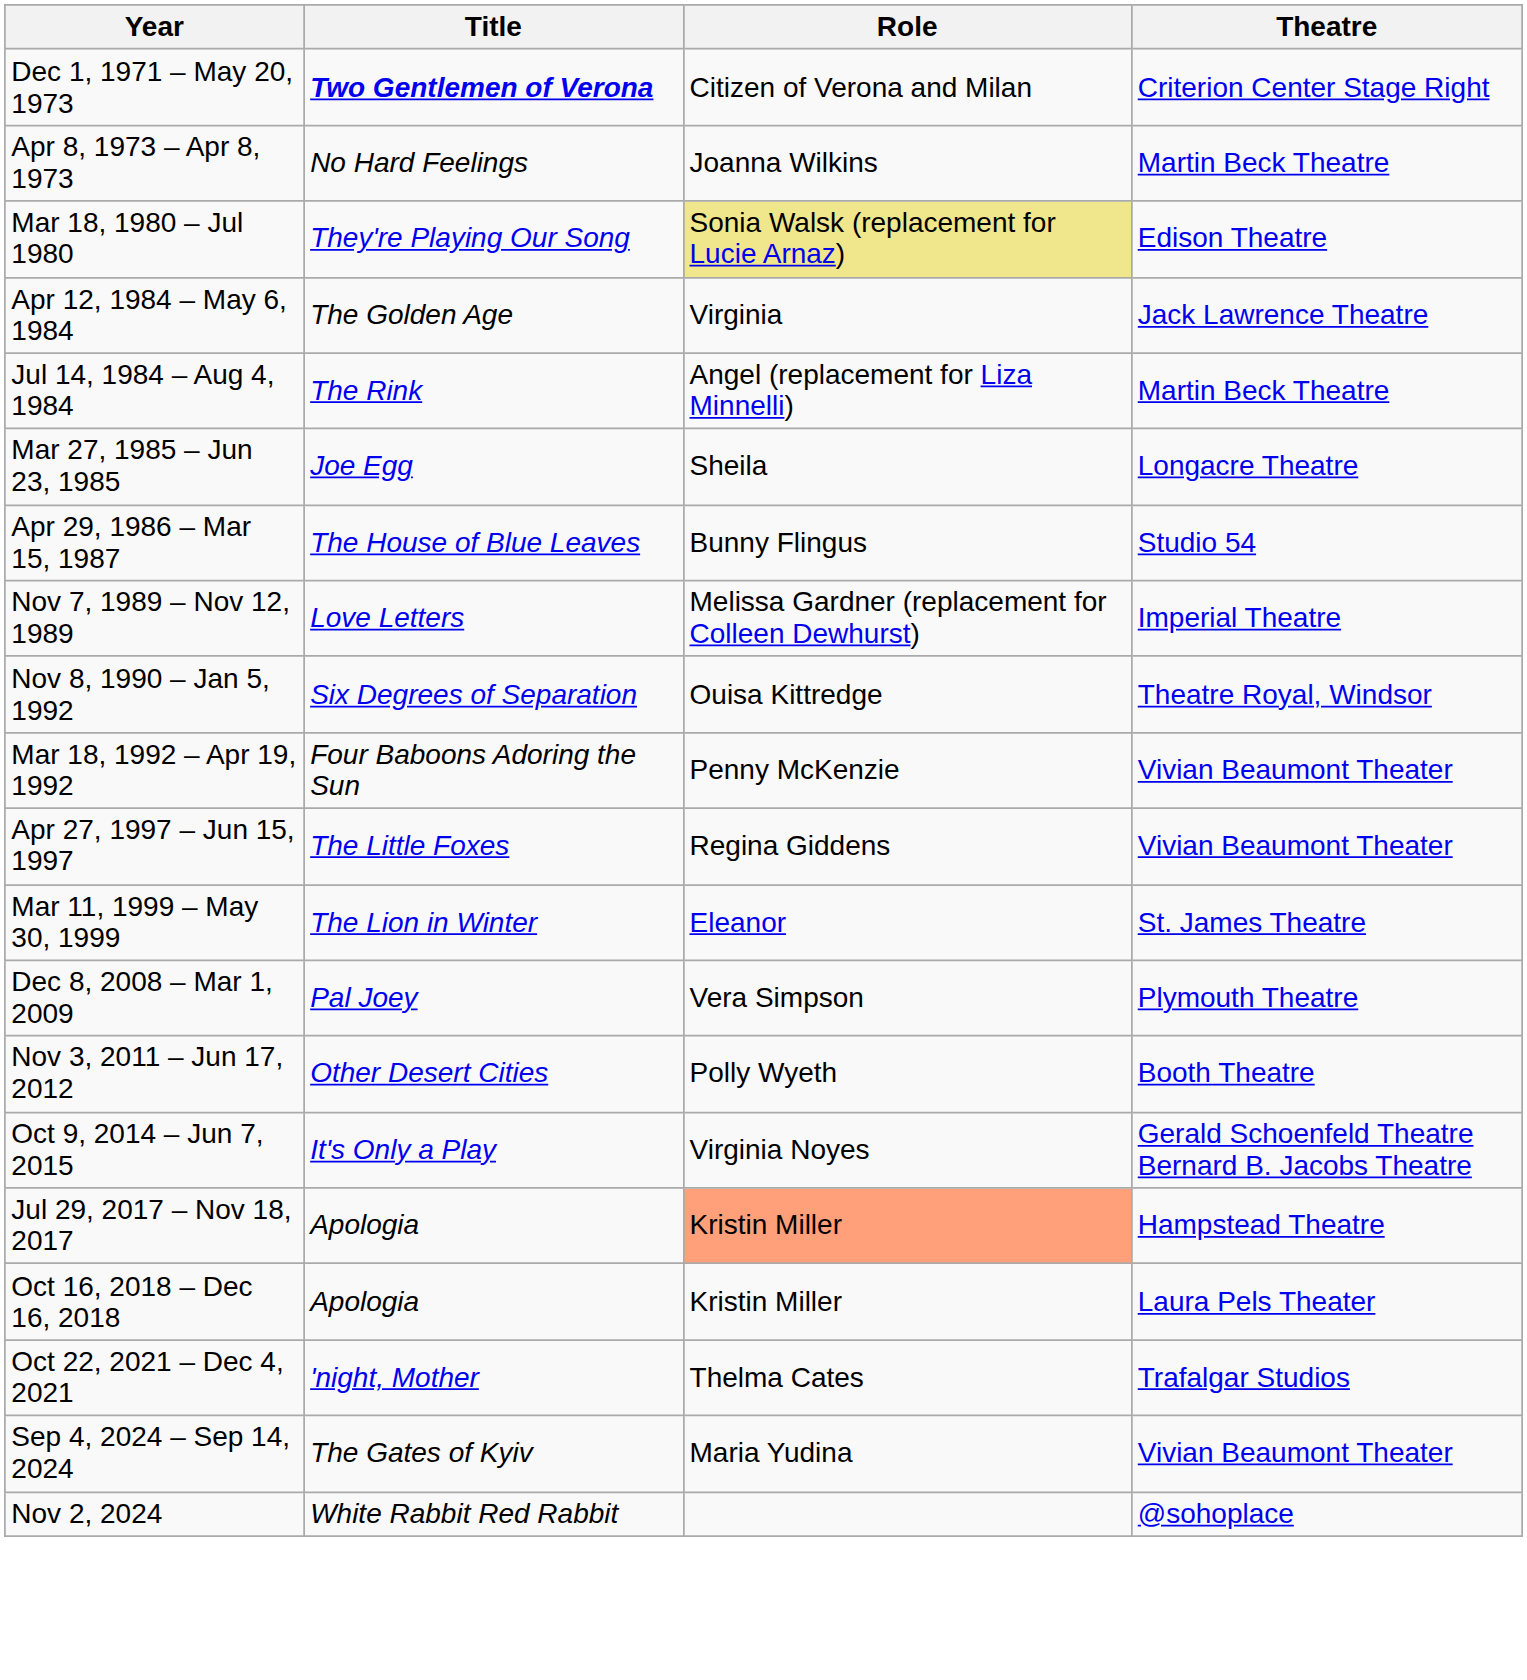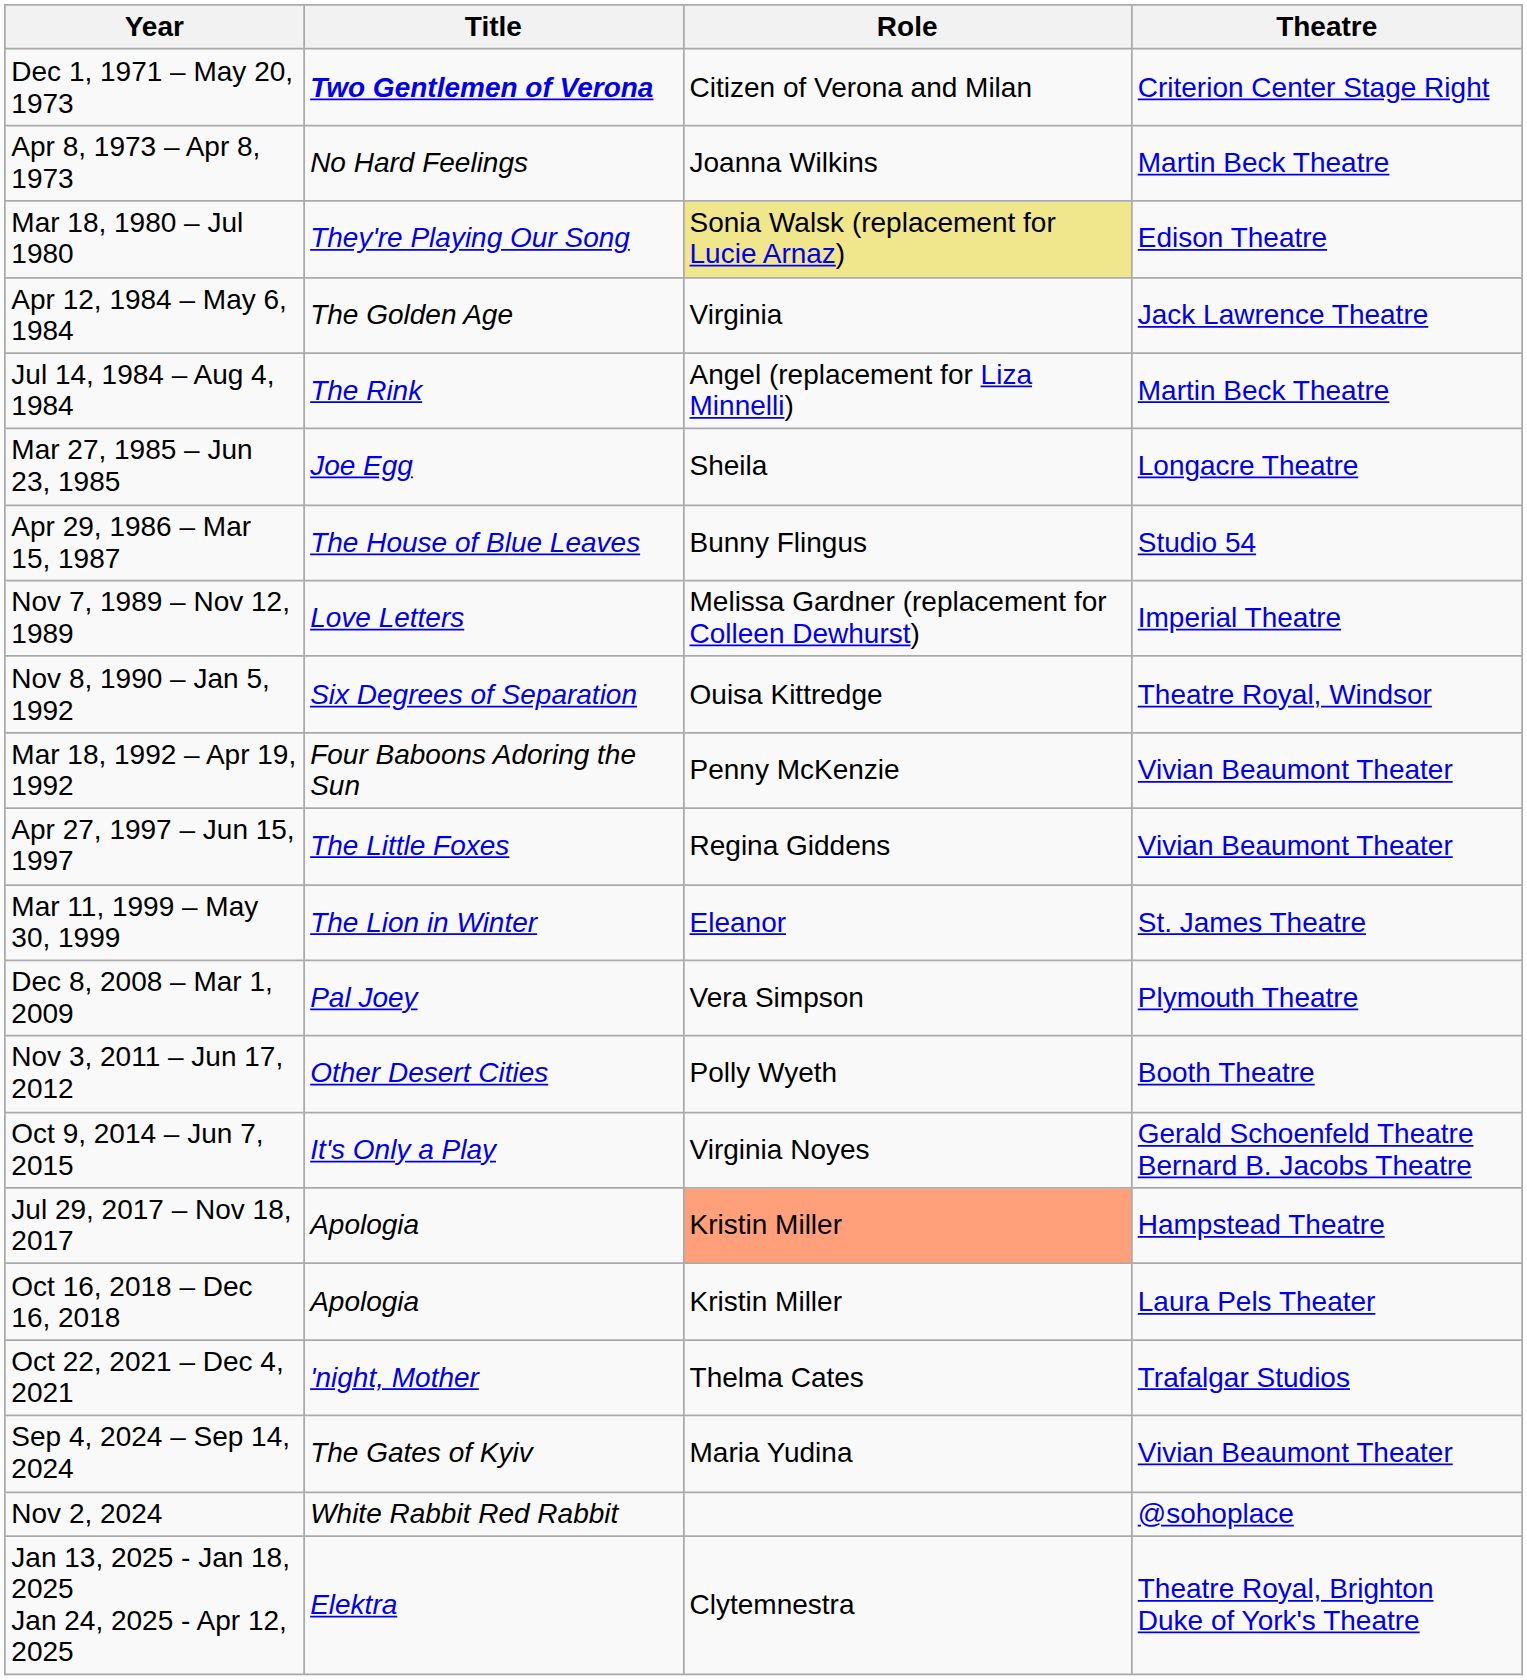 <table class=wikitable>
 <tr>
 <th width=8%>Year</th>
 <th width=10%>Title</th>
 <th width=12%>Role</th>
 <th width=10%>Theatre</th>
 </tr>
 <tr>
 <td>Dec 1, 1971 – May 20, 1973</td>
 <td><strong><em><a href='#'>Two Gentlemen of Verona</a></em></strong></td>
 <td>Citizen of Verona and Milan</td>
 <td><a href='#'>Criterion Center Stage Right</a></td>
 </tr>
 <tr>
 <td>Apr 8, 1973 – Apr 8, 1973</td>
 <td><em>No Hard Feelings</em></td>
 <td>Joanna Wilkins</td>
 <td><a href='#'>Martin Beck Theatre</a></td>
 </tr>
 <tr>
 <td>Mar 18, 1980 – Jul 1980</td>
 <td><em><a href='#'>They're Playing Our Song</a></em></td>
 <td style="background: khaki;">Sonia Walsk (replacement for <a href='#'>Lucie Arnaz</a>)</td>
 <td><a href='#'>Edison Theatre</a></td>
 </tr>
 <tr>
 <td>Apr 12, 1984 – May 6, 1984</td>
 <td><em>The Golden Age</em></td>
 <td>Virginia</td>
 <td><a href='#'>Jack Lawrence Theatre</a></td>
 </tr>
 <tr>
 <td>Jul 14, 1984 – Aug 4, 1984</td>
 <td><em><a href='#'>The Rink</a></em></td>
 <td>Angel (replacement for <a href='#'>Liza Minnelli</a>)</td>
 <td><a href='#'>Martin Beck Theatre</a></td>
 </tr>
 <tr>
 <td>Mar 27, 1985 – Jun 23, 1985</td>
 <td><em><a href='#'>Joe Egg</a></em></td>
 <td>Sheila</td>
 <td><a href='#'>Longacre Theatre</a></td>
 </tr>
 <tr>
 <td>Apr 29, 1986 – Mar 15, 1987</td>
 <td><em><a href='#'>The House of Blue Leaves</a></em></td>
 <td>Bunny Flingus</td>
 <td><a href='#'>Studio 54</a></td>
 </tr>
 <tr>
 <td>Nov 7, 1989 – Nov 12, 1989</td>
 <td><em><a href='#'>Love Letters</a></em></td>
 <td>Melissa Gardner (replacement for <a href='#'>Colleen Dewhurst</a>)</td>
 <td><a href='#'>Imperial Theatre</a></td>
 </tr>
 <tr>
 <td>Nov 8, 1990 – Jan 5, 1992</td>
 <td><em><a href='#'>Six Degrees of Separation</a></em></td>
 <td>Ouisa Kittredge</td>
 <td><a href='#'>Theatre Royal, Windsor</a></td>
 </tr>
 <tr>
 <td>Mar 18, 1992 – Apr 19, 1992</td>
 <td><em>Four Baboons Adoring the Sun</em></td>
 <td>Penny McKenzie</td>
 <td><a href='#'>Vivian Beaumont Theater</a></td>
 </tr>
 <tr>
 <td>Apr 27, 1997 – Jun 15, 1997</td>
 <td><em><a href='#'>The Little Foxes</a></em></td>
 <td>Regina Giddens</td>
 <td><a href='#'>Vivian Beaumont Theater</a></td>
 </tr>
 <tr>
 <td>Mar 11, 1999 – May 30, 1999</td>
 <td><em><a href='#'>The Lion in Winter</a></em></td>
 <td><a href='#'>Eleanor</a></td>
 <td><a href='#'>St. James Theatre</a></td>
 </tr>
 <tr>
 <td>Dec 8, 2008 – Mar 1, 2009</td>
 <td><em><a href='#'>Pal Joey</a></em></td>
 <td>Vera Simpson</td>
 <td><a href='#'>Plymouth Theatre</a></td>
 </tr>
 <tr>
 <td>Nov 3, 2011 – Jun 17, 2012</td>
 <td><em><a href='#'>Other Desert Cities</a></em></td>
 <td>Polly Wyeth</td>
 <td><a href='#'>Booth Theatre</a></td>
 </tr>
 <tr>
 <td>Oct 9, 2014 – Jun 7, 2015</td>
 <td><em><a href='#'>It's Only a Play</a></em></td>
 <td>Virginia Noyes</td>
 <td><a href='#'>Gerald Schoenfeld Theatre</a><br><a href='#'>Bernard B. Jacobs Theatre</a></td>
 </tr>
 <tr>
 <td>Jul 29, 2017 – Nov 18, 2017</td>
 <td><em>Apologia</em></td>
 <td style="background: lightsalmon;">Kristin Miller</td>
 <td><a href='#'>Hampstead Theatre</a></td>
 </tr>
 <tr>
 <td>Oct 16, 2018 – Dec 16, 2018</td>
 <td><em>Apologia</em></td>
 <td>Kristin Miller</td>
 <td><a href='#'>Laura Pels Theater</a></td>
 </tr>
 <tr>
 <td>Oct 22, 2021 – Dec 4, 2021</td>
 <td><em><a href='#'>'night, Mother</a></em></td>
 <td>Thelma Cates</td>
 <td><a href='#'>Trafalgar Studios</a></td>
 </tr>
 <tr>
 <td>Sep 4, 2024 – Sep 14, 2024</td>
 <td><em>The Gates of Kyiv</em></td>
 <td>Maria Yudina</td>
 <td><a href='#'>Vivian Beaumont Theater</a></td>
 </tr>
 <tr>
 <td>Nov 2, 2024</td>
 <td><em>White Rabbit Red Rabbit</em></td>
 <td></td>
 <td><a href='#'>@sohoplace</a></td>
 </tr>
+<tr>
+<td>Jan 13, 2025 - Jan 18, 2025 <br> Jan 24, 2025 - Apr 12, 2025</td>
+<td><em><a href='#'>Elektra</a></em></td>
+<td>Clytemnestra</td>
+<td><a href='#'>Theatre Royal, Brighton</a><br><a href='#'>Duke of York's Theatre</a></td>
+</tr>
 </table>
